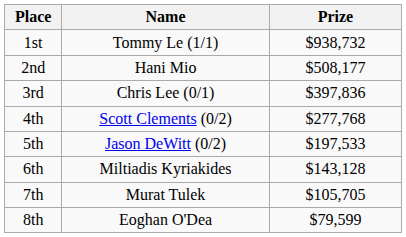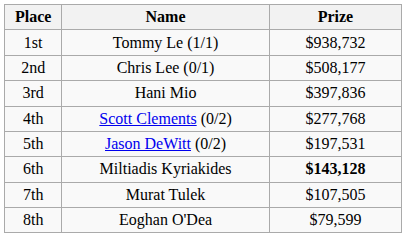 <table class="wikitable">
 <tr>
 <th width="50">Place</th>
 <th width="200">Name</th>
 <th width="125">Prize</th>
 </tr>
 <tr>
 <td align = "center">1st</td>
 <td align = "center">Tommy Le (1/1)</td>
 <td align = "center">$938,732</td>
 </tr>
 <tr>
 <td align = "center">2nd</td>
-<td align = "center">Hani Mio</td>
+<td align = "center">Chris Lee (0/1)</td>
 <td align = "center">$508,177</td>
 </tr>
 <tr>
 <td align = "center">3rd</td>
-<td align = "center">Chris Lee (0/1)</td>
+<td align = "center">Hani Mio</td>
 <td align = "center">$397,836</td>
 </tr>
 <tr>
 <td align = "center">4th</td>
 <td align = "center"><a href='#'>Scott Clements</a> (0/2)</td>
 <td align = "center">$277,768</td>
 </tr>
 <tr>
 <td align = "center">5th</td>
 <td align = "center"><a href='#'>Jason DeWitt</a> (0/2)</td>
-<td align = "center">$197,533</td>
+<td align = "center">$197,531</td>
 </tr>
 <tr>
 <td align = "center">6th</td>
 <td align = "center">Miltiadis Kyriakides</td>
-<td align = "center">$143,128</td>
+<td align = "center"><strong>$143,128</strong></td>
 </tr>
 <tr>
 <td align = "center">7th</td>
 <td align = "center">Murat Tulek</td>
-<td align = "center">$105,705</td>
+<td align = "center">$107,505</td>
 </tr>
 <tr>
 <td align = "center">8th</td>
 <td align = "center">Eoghan O'Dea</td>
 <td align = "center">$79,599</td>
 </tr>
 </table>
